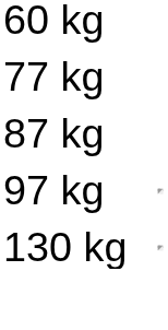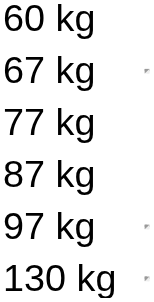 <table>
 <tr>
 <td>60 kg</td>
 <td></td>
 <td></td>
 <td></td>
+</tr>
+<tr>
+<td>67 kg</td>
+<td></td>
+<td></td>
+<td><hr></td>
 </tr>
 <tr>
 <td>77 kg</td>
 <td></td>
 <td></td>
 <td></td>
 </tr>
 <tr>
 <td>87 kg</td>
 <td></td>
 <td></td>
 <td></td>
 </tr>
 <tr>
 <td>97 kg</td>
 <td></td>
 <td></td>
 <td><hr></td>
 </tr>
 <tr>
 <td>130 kg</td>
 <td></td>
 <td></td>
 <td><hr></td>
 </tr>
 </table>
